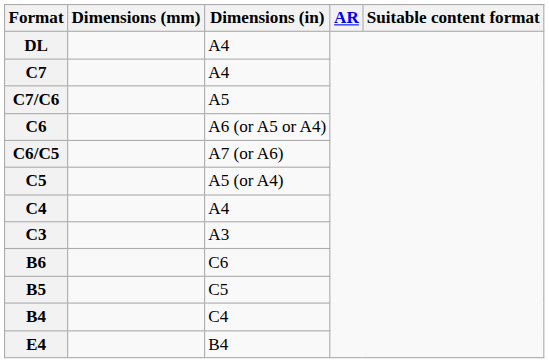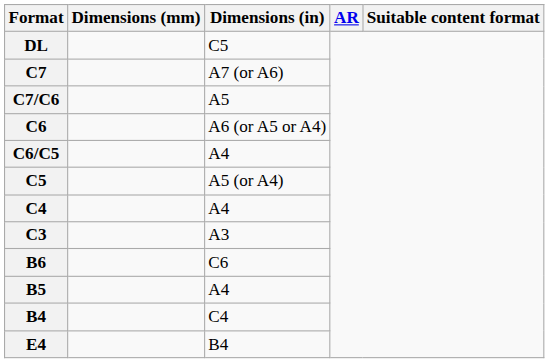 <table class="wikitable sortable">
 <tr>
 <th>Format</th>
 <th>Dimensions (mm)</th>
 <th>Dimensions (in)</th>
 <th><a href='#'>AR</a></th>
 <th>Suitable content format</th>
 </tr>
 <tr>
 <th title="designated long">DL </th>
 <td></td>
-<td> A4</td>
+<td>C5</td>
 </tr>
 <tr>
 <th>C7</th>
 <td></td>
-<td> A4</td>
+<td>A7 (or  A6)</td>
 </tr>
 <tr>
 <th>C7/C6</th>
 <td></td>
 <td> A5</td>
 </tr>
 <tr>
 <th>C6</th>
 <td></td>
 <td>A6 (or  A5 or  A4)</td>
 </tr>
 <tr>
 <th>C6/C5</th>
 <td></td>
-<td>A7 (or  A6)</td>
+<td> A4</td>
 </tr>
 <tr>
 <th>C5</th>
 <td></td>
 <td>A5 (or  A4)</td>
 </tr>
 <tr>
 <th>C4</th>
 <td></td>
 <td>A4</td>
 </tr>
 <tr>
 <th>C3</th>
 <td></td>
 <td>A3</td>
 </tr>
 <tr>
 <th>B6</th>
 <td></td>
 <td>C6</td>
 </tr>
 <tr>
 <th>B5</th>
 <td></td>
-<td>C5</td>
+<td> A4</td>
 </tr>
 <tr>
 <th>B4</th>
 <td></td>
 <td>C4</td>
 </tr>
 <tr>
 <th>E4</th>
 <td></td>
 <td>B4</td>
 </tr>
 </table>
